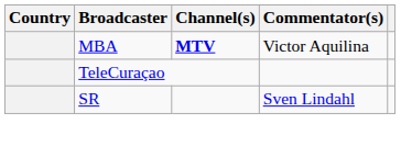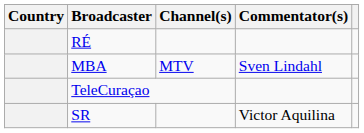 <table class="wikitable plainrowheaders">
 <tr>
 </tr>
 <tr>
 <th scope="col">Country</th>
 <th scope="col">Broadcaster</th>
 <th scope="col">Channel(s)</th>
 <th scope="col">Commentator(s)</th>
 <th scope="col"></th>
 </tr>
 <tr>
 <th scope="row"></th>
+<td><a href='#'>RÉ</a></td>
+<td></td>
+<td></td>
+<td style="text-align:center"></td>
+</tr>
+<tr>
+<th scope="row"></th>
 <td><a href='#'>MBA</a></td>
-<td><strong><a href='#'>MTV</a></strong></td>
-<td>Victor Aquilina</td>
+<td><a href='#'>MTV</a></td>
+<td><a href='#'>Sven Lindahl</a></td>
 <td style="text-align:center"></td>
 </tr>
 <tr>
 <th scope="row"></th>
 <td colspan="2"><a href='#'>TeleCuraçao</a></td>
 <td></td>
 <td style="text-align:center"></td>
 </tr>
 <tr>
 <th scope="row"></th>
 <td><a href='#'>SR</a></td>
 <td></td>
-<td><a href='#'>Sven Lindahl</a></td>
+<td>Victor Aquilina</td>
 <td style="text-align:center"></td>
 </tr>
 </table>
